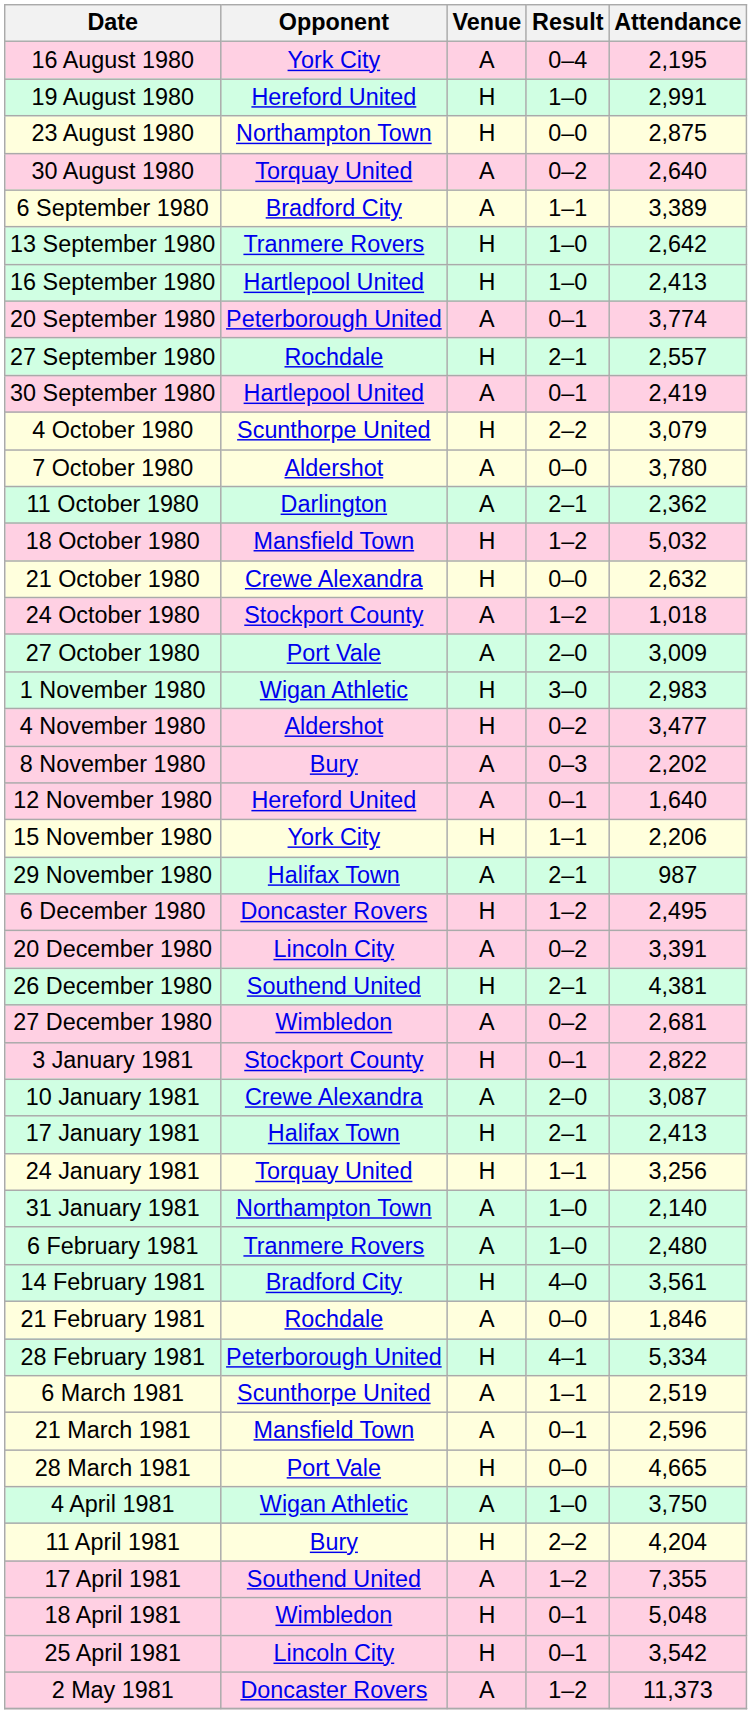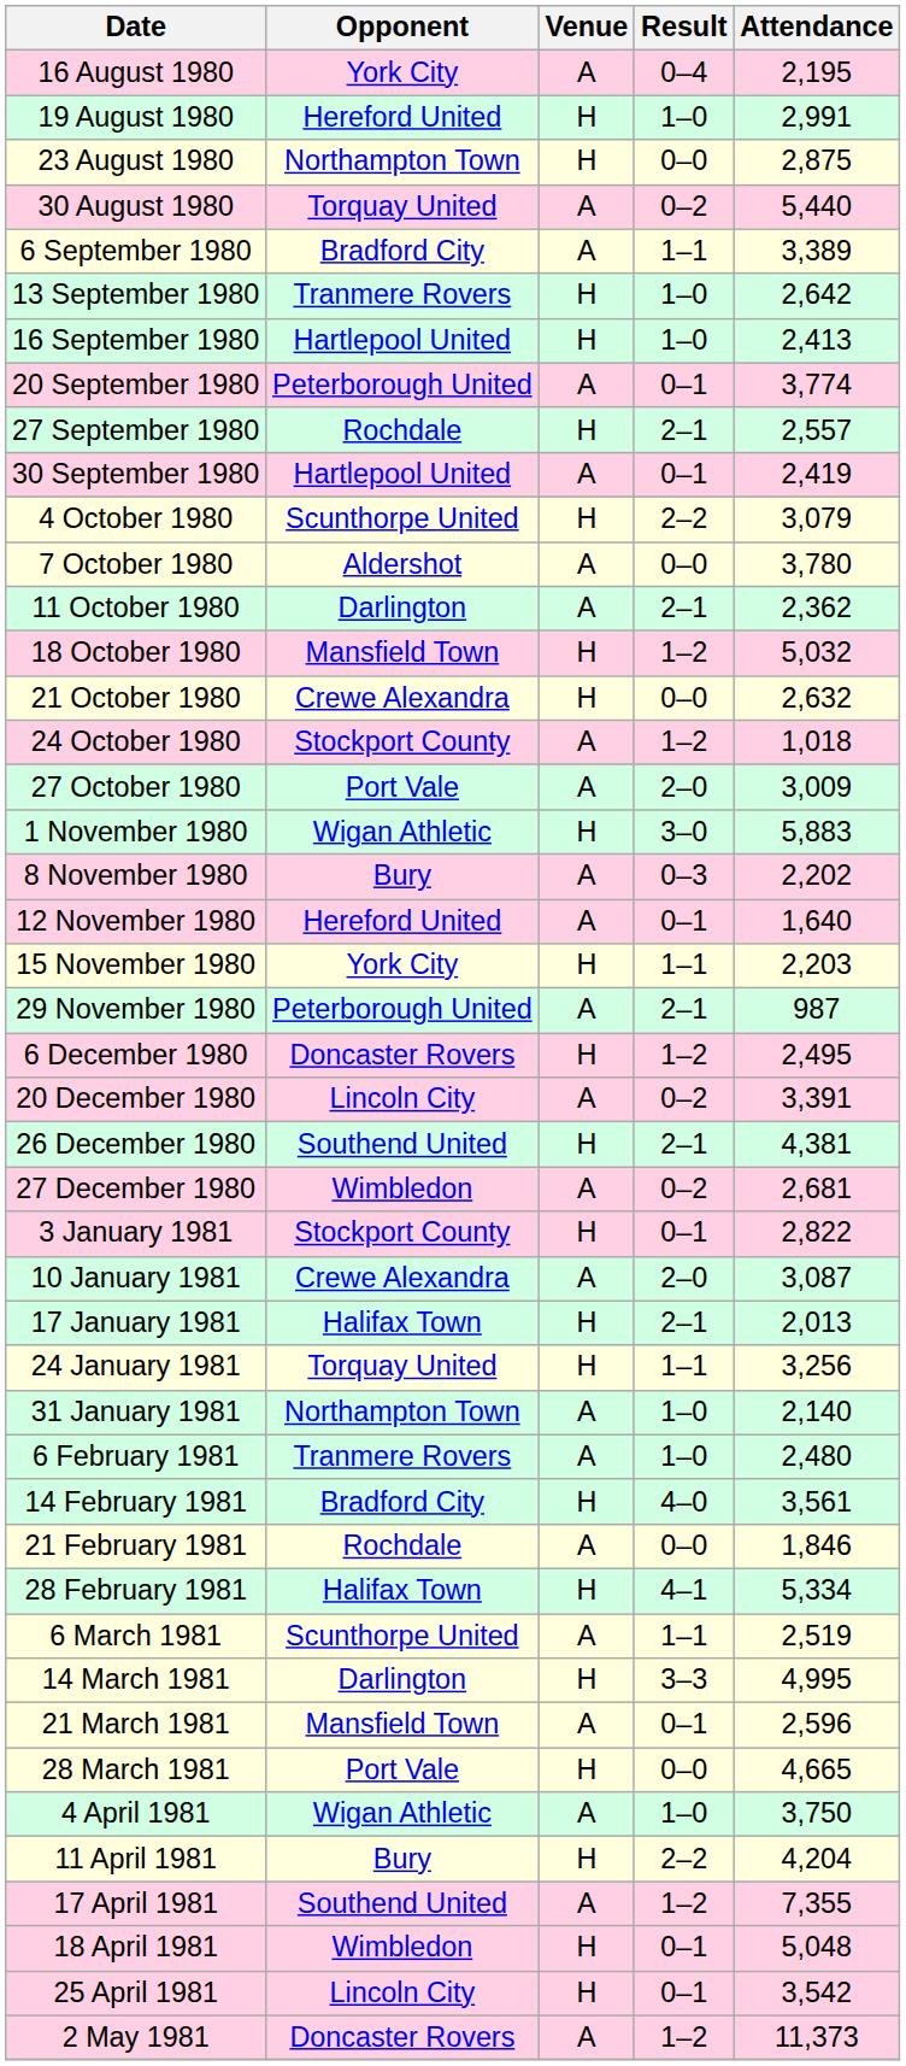 <table class="wikitable" style="text-align:center">
 <tr>
 <th>Date</th>
 <th>Opponent</th>
 <th>Venue</th>
 <th>Result</th>
 <th>Attendance</th>
 </tr>
 <tr style="background-color: #ffd0e3;">
 <td>16 August 1980</td>
 <td><a href='#'>York City</a></td>
 <td>A</td>
 <td>0–4</td>
 <td>2,195</td>
 </tr>
 <tr style="background-color: #d0ffe3;">
 <td>19 August 1980</td>
 <td><a href='#'>Hereford United</a></td>
 <td>H</td>
 <td>1–0</td>
 <td>2,991</td>
 </tr>
 <tr style="background-color: #ffffdd;">
 <td>23 August 1980</td>
 <td><a href='#'>Northampton Town</a></td>
 <td>H</td>
 <td>0–0</td>
 <td>2,875</td>
 </tr>
 <tr style="background-color: #ffd0e3;">
 <td>30 August 1980</td>
 <td><a href='#'>Torquay United</a></td>
 <td>A</td>
 <td>0–2</td>
-<td>2,640</td>
+<td>5,440</td>
 </tr>
 <tr style="background-color: #ffffdd;">
 <td>6 September 1980</td>
 <td><a href='#'>Bradford City</a></td>
 <td>A</td>
 <td>1–1</td>
 <td>3,389</td>
 </tr>
 <tr style="background-color: #d0ffe3;">
 <td>13 September 1980</td>
 <td><a href='#'>Tranmere Rovers</a></td>
 <td>H</td>
 <td>1–0</td>
 <td>2,642</td>
 </tr>
 <tr style="background-color: #d0ffe3;">
 <td>16 September 1980</td>
 <td><a href='#'>Hartlepool United</a></td>
 <td>H</td>
 <td>1–0</td>
 <td>2,413</td>
 </tr>
 <tr style="background-color: #ffd0e3;">
 <td>20 September 1980</td>
 <td><a href='#'>Peterborough United</a></td>
 <td>A</td>
 <td>0–1</td>
 <td>3,774</td>
 </tr>
 <tr style="background-color: #d0ffe3;">
 <td>27 September 1980</td>
 <td><a href='#'>Rochdale</a></td>
 <td>H</td>
 <td>2–1</td>
 <td>2,557</td>
 </tr>
 <tr style="background-color: #ffd0e3;">
 <td>30 September 1980</td>
 <td><a href='#'>Hartlepool United</a></td>
 <td>A</td>
 <td>0–1</td>
 <td>2,419</td>
 </tr>
 <tr style="background-color: #ffffdd;">
 <td>4 October 1980</td>
 <td><a href='#'>Scunthorpe United</a></td>
 <td>H</td>
 <td>2–2</td>
 <td>3,079</td>
 </tr>
 <tr style="background-color: #ffffdd;">
 <td>7 October 1980</td>
 <td><a href='#'>Aldershot</a></td>
 <td>A</td>
 <td>0–0</td>
 <td>3,780</td>
 </tr>
 <tr style="background-color: #d0ffe3;">
 <td>11 October 1980</td>
 <td><a href='#'>Darlington</a></td>
 <td>A</td>
 <td>2–1</td>
 <td>2,362</td>
 </tr>
 <tr style="background-color: #ffd0e3;">
 <td>18 October 1980</td>
 <td><a href='#'>Mansfield Town</a></td>
 <td>H</td>
 <td>1–2</td>
 <td>5,032</td>
 </tr>
 <tr style="background-color: #ffffdd;">
 <td>21 October 1980</td>
 <td><a href='#'>Crewe Alexandra</a></td>
 <td>H</td>
 <td>0–0</td>
 <td>2,632</td>
 </tr>
 <tr style="background-color: #ffd0e3;">
 <td>24 October 1980</td>
 <td><a href='#'>Stockport County</a></td>
 <td>A</td>
 <td>1–2</td>
 <td>1,018</td>
 </tr>
 <tr style="background-color: #d0ffe3;">
 <td>27 October 1980</td>
 <td><a href='#'>Port Vale</a></td>
 <td>A</td>
 <td>2–0</td>
 <td>3,009</td>
 </tr>
 <tr style="background-color: #d0ffe3;">
 <td>1 November 1980</td>
 <td><a href='#'>Wigan Athletic</a></td>
 <td>H</td>
 <td>3–0</td>
-<td>2,983</td>
-</tr>
-<tr style="background-color: #ffd0e3;">
-<td>4 November 1980</td>
-<td><a href='#'>Aldershot</a></td>
-<td>H</td>
-<td>0–2</td>
-<td>3,477</td>
+<td>5,883</td>
 </tr>
 <tr style="background-color: #ffd0e3;">
 <td>8 November 1980</td>
 <td><a href='#'>Bury</a></td>
 <td>A</td>
 <td>0–3</td>
 <td>2,202</td>
 </tr>
 <tr style="background-color: #ffd0e3;">
 <td>12 November 1980</td>
 <td><a href='#'>Hereford United</a></td>
 <td>A</td>
 <td>0–1</td>
 <td>1,640</td>
 </tr>
 <tr style="background-color: #ffffdd;">
 <td>15 November 1980</td>
 <td><a href='#'>York City</a></td>
 <td>H</td>
 <td>1–1</td>
-<td>2,206</td>
+<td>2,203</td>
 </tr>
 <tr style="background-color: #d0ffe3;">
 <td>29 November 1980</td>
-<td><a href='#'>Halifax Town</a></td>
+<td><a href='#'>Peterborough United</a></td>
 <td>A</td>
 <td>2–1</td>
 <td>987</td>
 </tr>
 <tr style="background-color: #ffd0e3;">
 <td>6 December 1980</td>
 <td><a href='#'>Doncaster Rovers</a></td>
 <td>H</td>
 <td>1–2</td>
 <td>2,495</td>
 </tr>
 <tr style="background-color: #ffd0e3;">
 <td>20 December 1980</td>
 <td><a href='#'>Lincoln City</a></td>
 <td>A</td>
 <td>0–2</td>
 <td>3,391</td>
 </tr>
 <tr style="background-color: #d0ffe3;">
 <td>26 December 1980</td>
 <td><a href='#'>Southend United</a></td>
 <td>H</td>
 <td>2–1</td>
 <td>4,381</td>
 </tr>
 <tr style="background-color: #ffd0e3;">
 <td>27 December 1980</td>
 <td><a href='#'>Wimbledon</a></td>
 <td>A</td>
 <td>0–2</td>
 <td>2,681</td>
 </tr>
 <tr style="background-color: #ffd0e3;">
 <td>3 January 1981</td>
 <td><a href='#'>Stockport County</a></td>
 <td>H</td>
 <td>0–1</td>
 <td>2,822</td>
 </tr>
 <tr style="background-color: #d0ffe3;">
 <td>10 January 1981</td>
 <td><a href='#'>Crewe Alexandra</a></td>
 <td>A</td>
 <td>2–0</td>
 <td>3,087</td>
 </tr>
 <tr style="background-color: #d0ffe3;">
 <td>17 January 1981</td>
 <td><a href='#'>Halifax Town</a></td>
 <td>H</td>
 <td>2–1</td>
-<td>2,413</td>
+<td>2,013</td>
 </tr>
 <tr style="background-color: #ffffdd;">
 <td>24 January 1981</td>
 <td><a href='#'>Torquay United</a></td>
 <td>H</td>
 <td>1–1</td>
 <td>3,256</td>
 </tr>
 <tr style="background-color: #d0ffe3;">
 <td>31 January 1981</td>
 <td><a href='#'>Northampton Town</a></td>
 <td>A</td>
 <td>1–0</td>
 <td>2,140</td>
 </tr>
 <tr style="background-color: #d0ffe3;">
 <td>6 February 1981</td>
 <td><a href='#'>Tranmere Rovers</a></td>
 <td>A</td>
 <td>1–0</td>
 <td>2,480</td>
 </tr>
 <tr style="background-color: #d0ffe3;">
 <td>14 February 1981</td>
 <td><a href='#'>Bradford City</a></td>
 <td>H</td>
 <td>4–0</td>
 <td>3,561</td>
 </tr>
 <tr style="background-color: #ffffdd;">
 <td>21 February 1981</td>
 <td><a href='#'>Rochdale</a></td>
 <td>A</td>
 <td>0–0</td>
 <td>1,846</td>
 </tr>
 <tr style="background-color: #d0ffe3;">
 <td>28 February 1981</td>
-<td><a href='#'>Peterborough United</a></td>
+<td><a href='#'>Halifax Town</a></td>
 <td>H</td>
 <td>4–1</td>
 <td>5,334</td>
 </tr>
 <tr style="background-color: #ffffdd;">
 <td>6 March 1981</td>
 <td><a href='#'>Scunthorpe United</a></td>
 <td>A</td>
 <td>1–1</td>
 <td>2,519</td>
+</tr>
+<tr style="background-color: #ffffdd;">
+<td>14 March 1981</td>
+<td><a href='#'>Darlington</a></td>
+<td>H</td>
+<td>3–3</td>
+<td>4,995</td>
 </tr>
 <tr style="background-color: #ffffdd;">
 <td>21 March 1981</td>
 <td><a href='#'>Mansfield Town</a></td>
 <td>A</td>
 <td>0–1</td>
 <td>2,596</td>
 </tr>
 <tr style="background-color: #ffffdd;">
 <td>28 March 1981</td>
 <td><a href='#'>Port Vale</a></td>
 <td>H</td>
 <td>0–0</td>
 <td>4,665</td>
 </tr>
 <tr style="background-color: #d0ffe3;">
 <td>4 April 1981</td>
 <td><a href='#'>Wigan Athletic</a></td>
 <td>A</td>
 <td>1–0</td>
 <td>3,750</td>
 </tr>
 <tr style="background-color: #ffffdd;">
 <td>11 April 1981</td>
 <td><a href='#'>Bury</a></td>
 <td>H</td>
 <td>2–2</td>
 <td>4,204</td>
 </tr>
 <tr style="background-color: #ffd0e3;">
 <td>17 April 1981</td>
 <td><a href='#'>Southend United</a></td>
 <td>A</td>
 <td>1–2</td>
 <td>7,355</td>
 </tr>
 <tr style="background-color: #ffd0e3;">
 <td>18 April 1981</td>
 <td><a href='#'>Wimbledon</a></td>
 <td>H</td>
 <td>0–1</td>
 <td>5,048</td>
 </tr>
 <tr style="background-color: #ffd0e3;">
 <td>25 April 1981</td>
 <td><a href='#'>Lincoln City</a></td>
 <td>H</td>
 <td>0–1</td>
 <td>3,542</td>
 </tr>
 <tr style="background-color: #ffd0e3;">
 <td>2 May 1981</td>
 <td><a href='#'>Doncaster Rovers</a></td>
 <td>A</td>
 <td>1–2</td>
 <td>11,373</td>
 </tr>
 <tr style="background-color: #ffd0e3;">
 </tr>
 </table>
